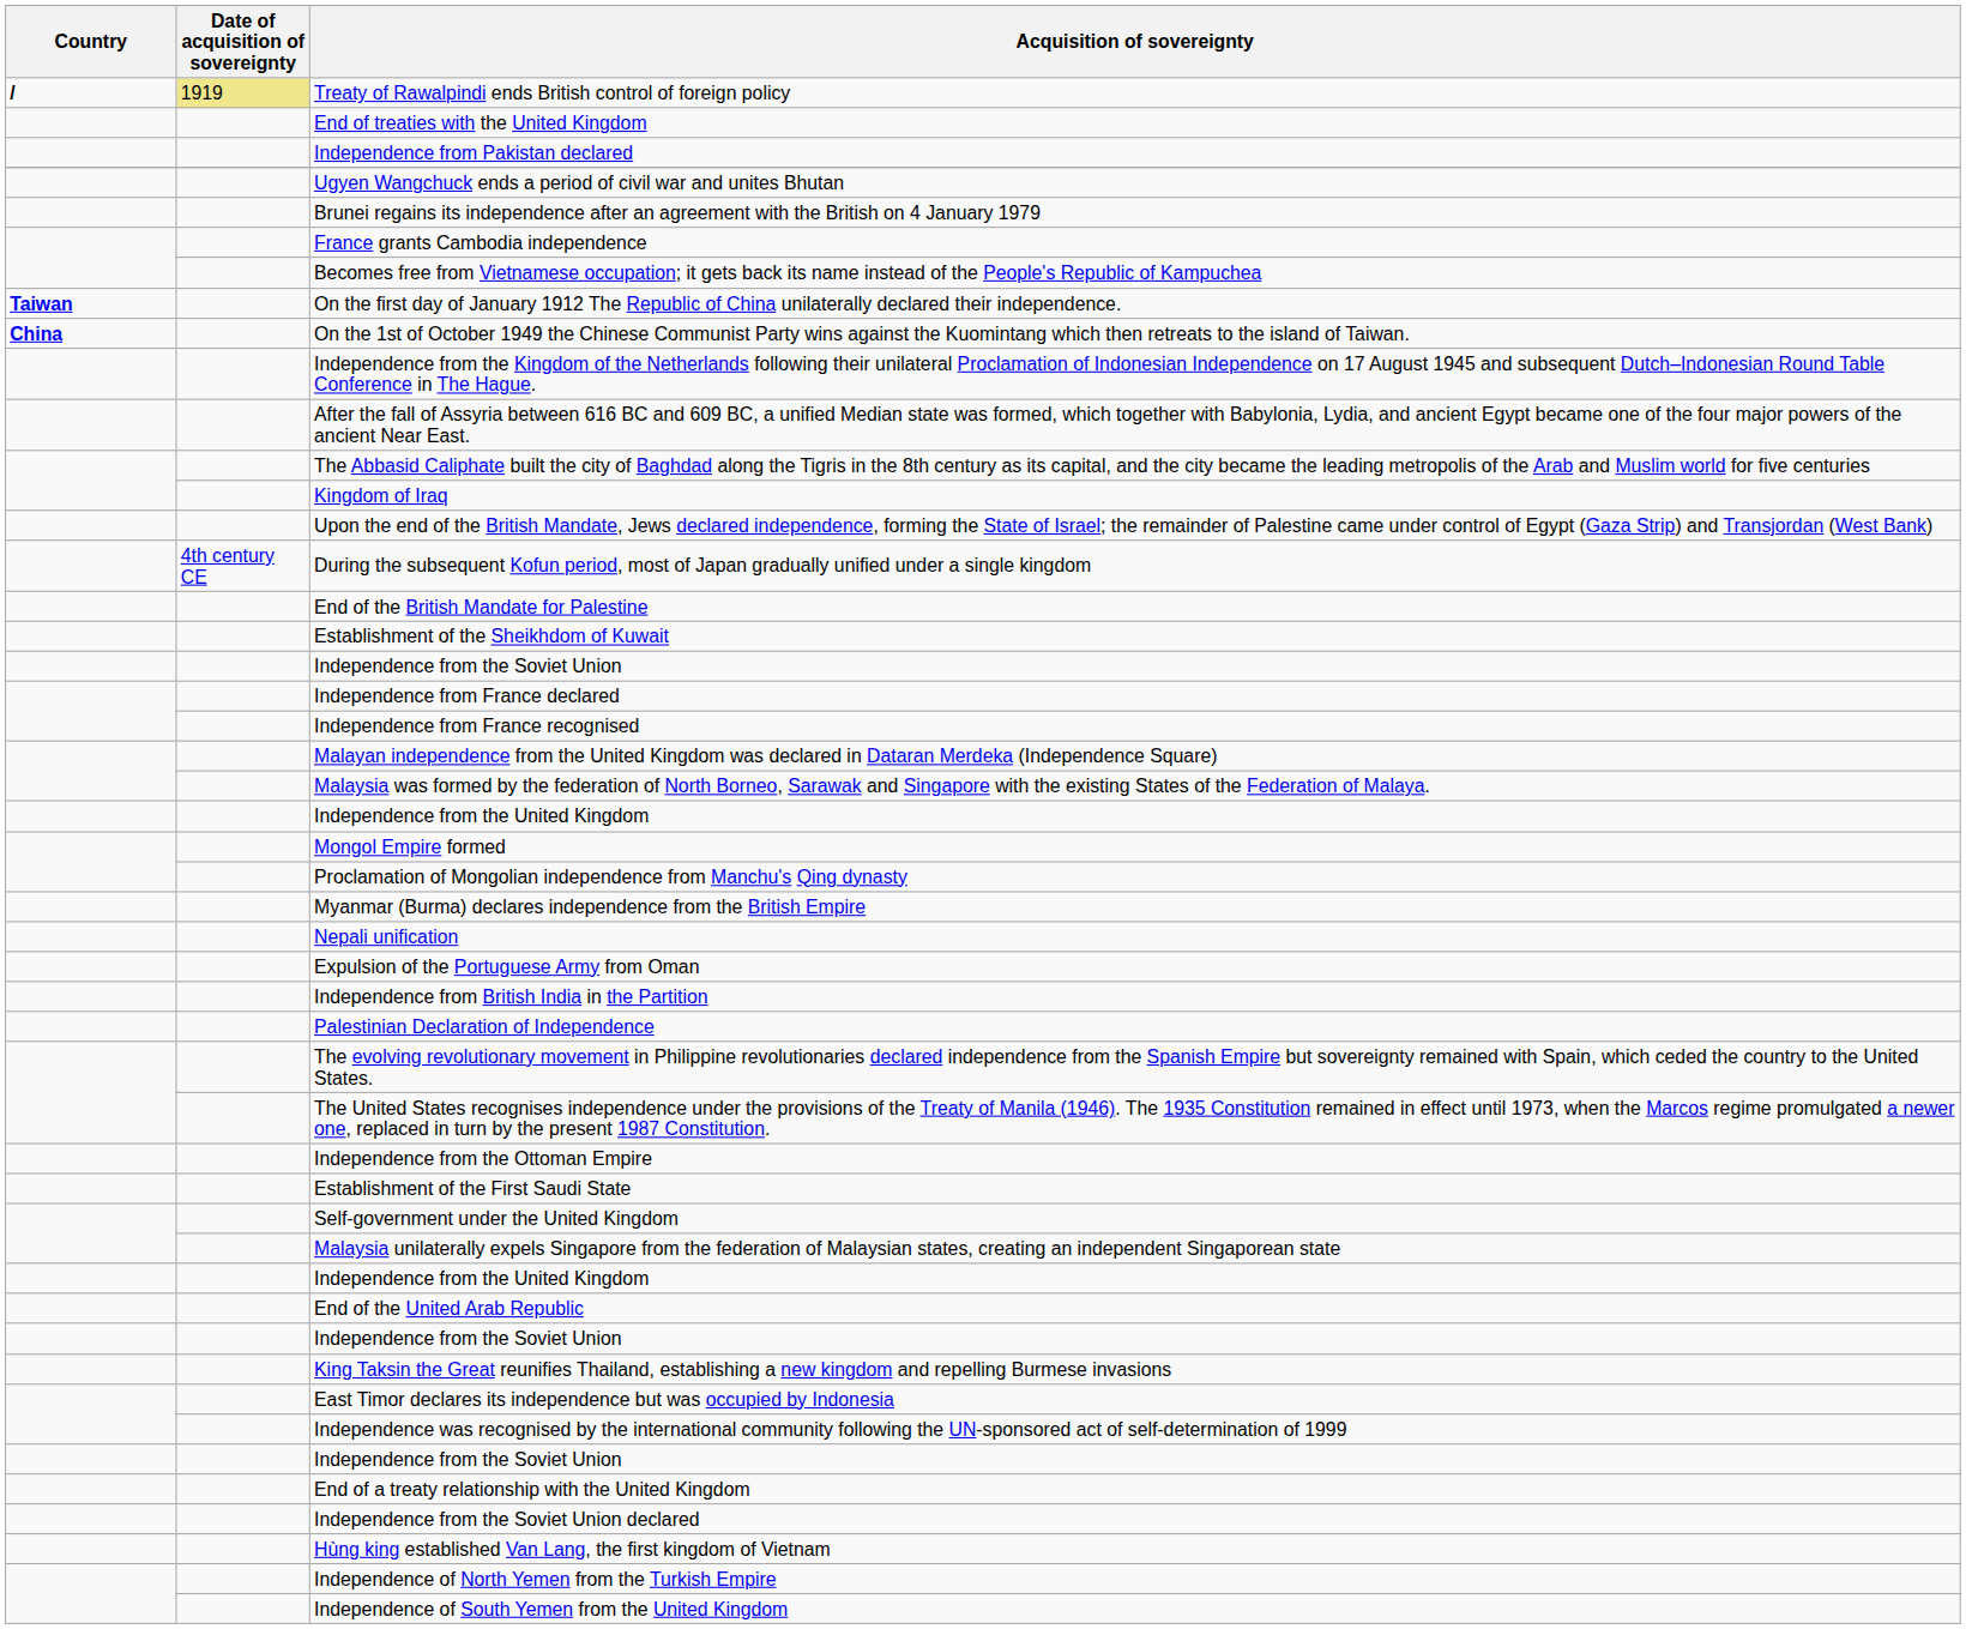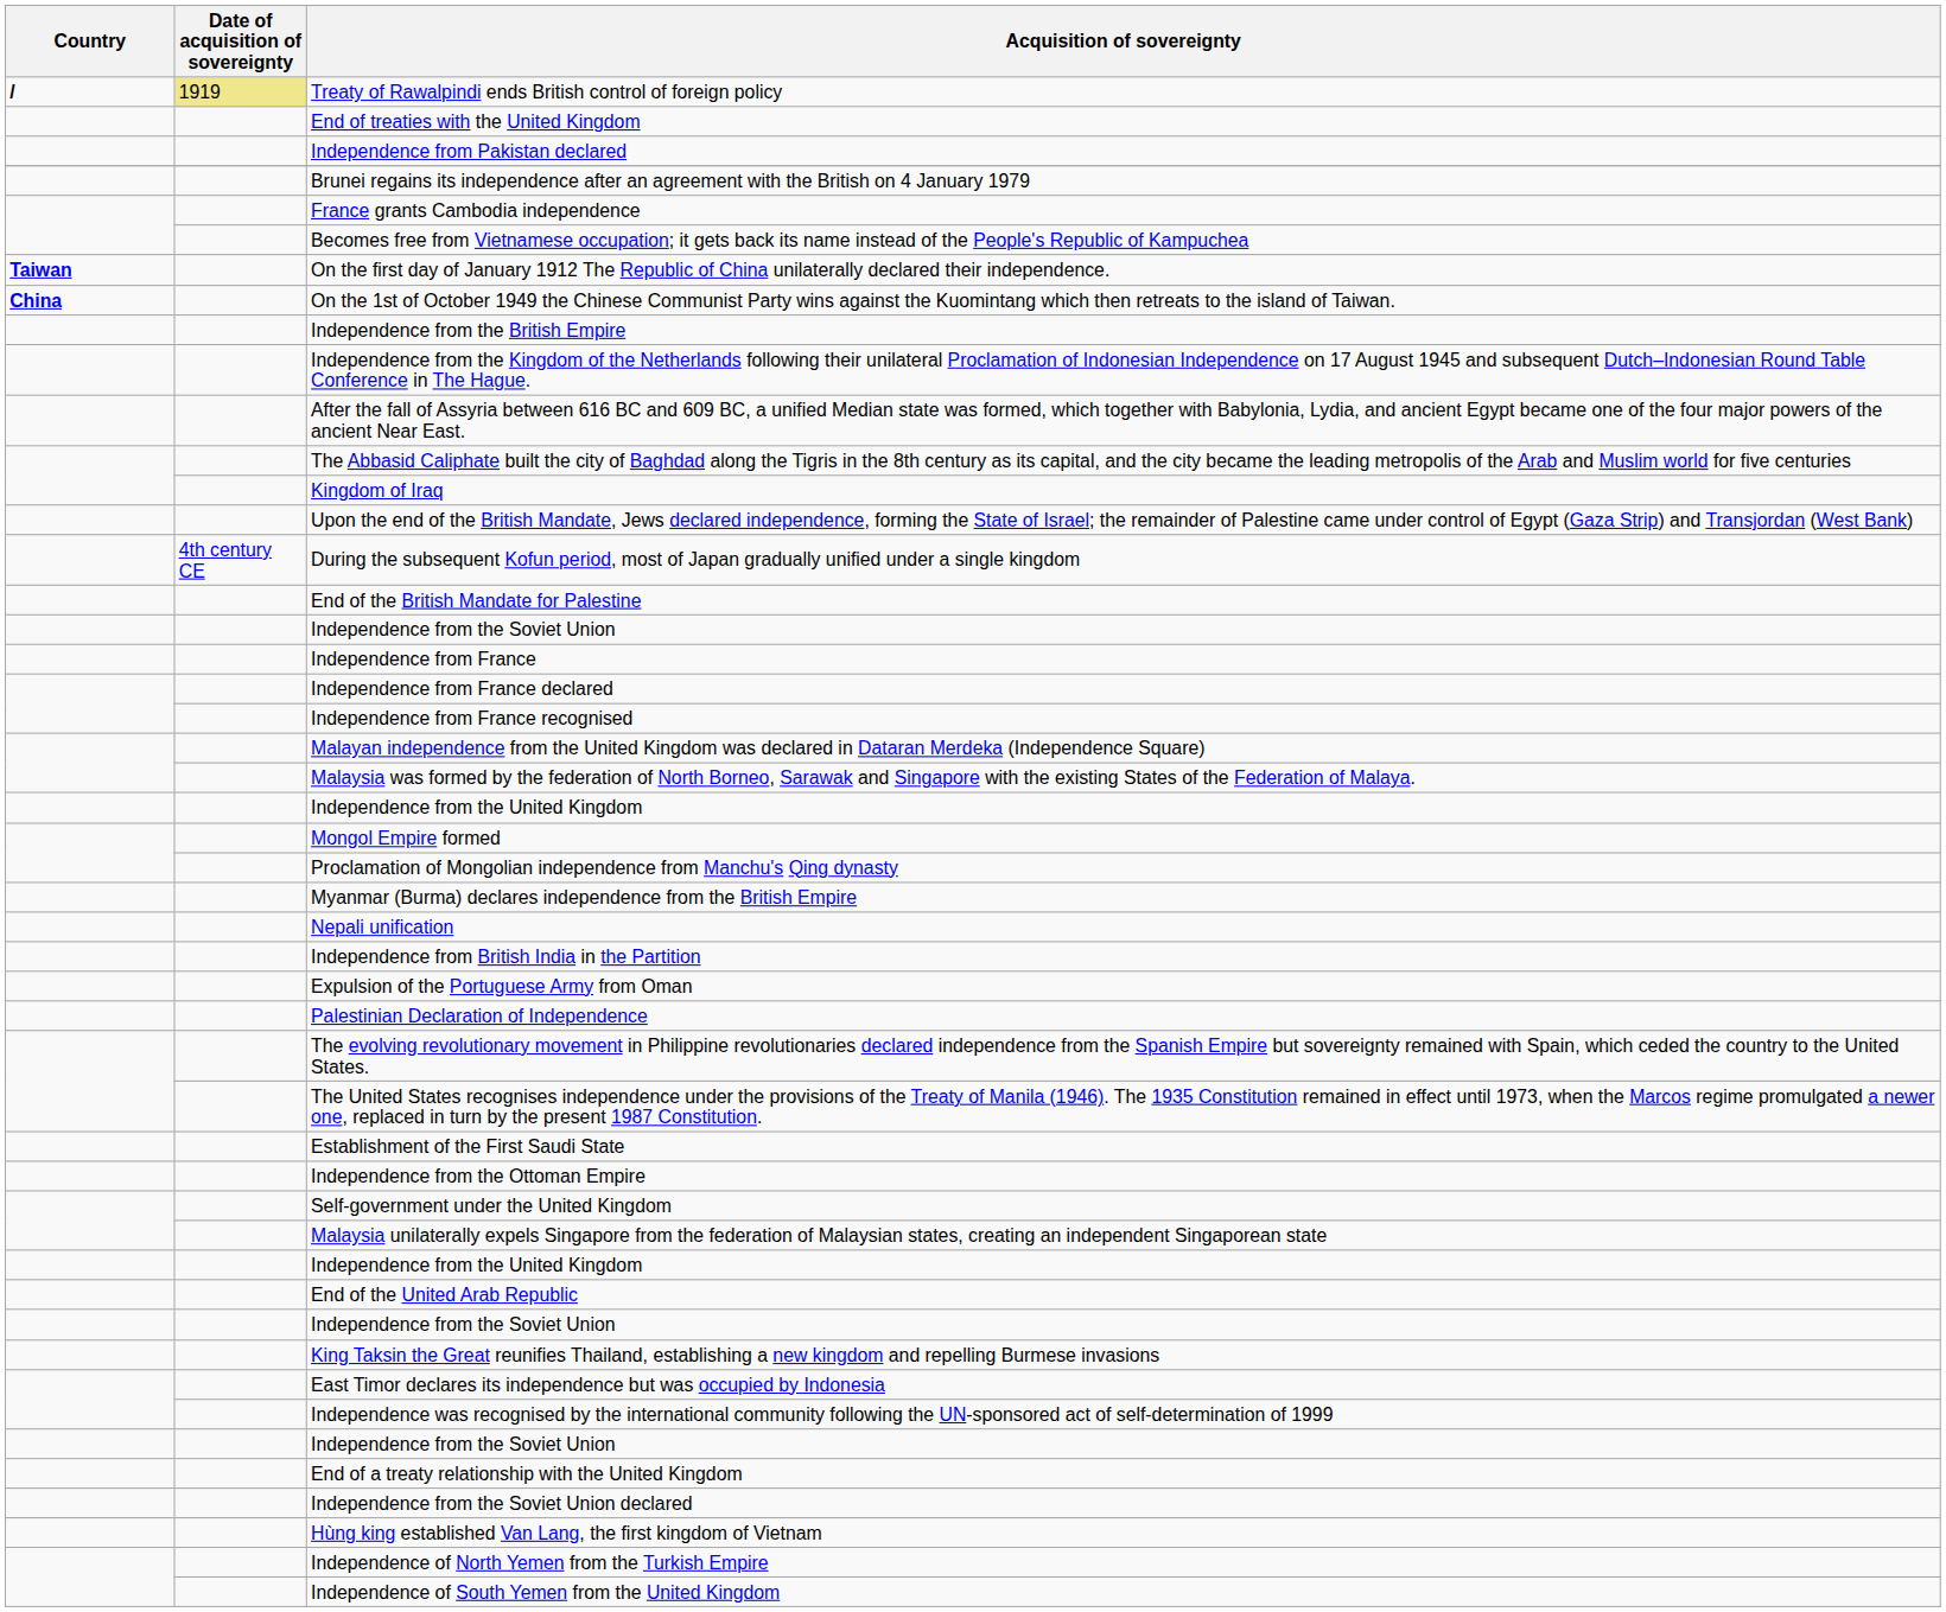 <table class="wikitable sortable" width="" style="font-size:95%;">
 <tr>
 <th width=130>Country</th>
 <th width=100>Date of acquisition of sovereignty</th>
 <th class=unsortable>Acquisition of sovereignty</th>
 </tr>
 <tr>
 <td><strong>/</strong></td>
 <td style="background: khaki;">1919</td>
 <td><a href='#'>Treaty of Rawalpindi</a> ends British control of foreign policy</td>
 </tr>
 <tr>
 <td><strong></strong></td>
 <td></td>
 <td><a href='#'>End of treaties with</a> the <a href='#'>United Kingdom</a></td>
 </tr>
 <tr>
 <td><strong></strong></td>
 <td></td>
 <td><a href='#'>Independence from Pakistan declared</a></td>
 </tr>
 <tr>
 </tr>
 <tr>
 <td><strong></strong></td>
 <td></td>
-<td><a href='#'>Ugyen Wangchuck</a> ends a period of civil war and unites Bhutan</td>
-</tr>
-<tr>
-<td><strong></strong></td>
-<td></td>
 <td>Brunei regains its independence after an agreement with the British on 4 January 1979</td>
 </tr>
 <tr>
 <td rowspan="2"><strong></strong></td>
 <td></td>
 <td><a href='#'>France</a> grants Cambodia independence</td>
 </tr>
 <tr>
 <td></td>
 <td>Becomes free from <a href='#'>Vietnamese occupation</a>; it gets back its name instead of the <a href='#'>People's Republic of Kampuchea</a></td>
 </tr>
 <tr>
 <td><strong> <a href='#'>Taiwan</a></strong></td>
 <td></td>
 <td>On the first day of January 1912 The <a href='#'>Republic of China</a> unilaterally declared their independence.</td>
 </tr>
 <tr>
 <td><strong> <a href='#'>China</a></strong></td>
 <td></td>
 <td>On the 1st of October 1949 the Chinese Communist Party wins against the Kuomintang which then retreats to the island of Taiwan.</td>
+</tr>
+<tr>
+<td><strong></strong></td>
+<td></td>
+<td>Independence from the <a href='#'>British Empire</a></td>
 </tr>
 <tr>
 <td><strong></strong></td>
 <td></td>
 <td>Independence from the <a href='#'>Kingdom of the Netherlands</a> following their unilateral <a href='#'>Proclamation of Indonesian Independence</a> on 17 August 1945 and subsequent <a href='#'>Dutch–Indonesian Round Table Conference</a> in <a href='#'>The Hague</a>.</td>
 </tr>
 <tr>
 <td><strong></strong></td>
 <td></td>
 <td>After the fall of Assyria between 616 BC and 609 BC, a unified Median state was formed, which together with Babylonia, Lydia, and ancient Egypt became one of the four major powers of the ancient Near East.</td>
 </tr>
 <tr>
 <td rowspan="2"><strong></strong></td>
 <td></td>
 <td>The <a href='#'>Abbasid Caliphate</a> built the city of <a href='#'>Baghdad</a> along the Tigris in the 8th century as its capital, and the city became the leading metropolis of the <a href='#'>Arab</a> and <a href='#'>Muslim world</a> for five centuries</td>
 </tr>
 <tr>
 <td></td>
 <td><a href='#'>Kingdom of Iraq</a></td>
 </tr>
 <tr>
 <td><strong></strong></td>
 <td></td>
 <td>Upon the end of the <a href='#'>British Mandate</a>, Jews <a href='#'>declared independence</a>, forming the <a href='#'>State of Israel</a>;  the remainder of Palestine came under control of Egypt (<a href='#'>Gaza Strip</a>) and <a href='#'>Transjordan</a> (<a href='#'>West Bank</a>)</td>
 </tr>
 <tr>
 <td><strong></strong></td>
 <td><a href='#'>4th century CE</a></td>
 <td>During the subsequent <a href='#'>Kofun period</a>, most of Japan gradually unified under a single kingdom</td>
 </tr>
 <tr>
 <td><strong></strong></td>
 <td></td>
 <td>End of the <a href='#'>British Mandate for Palestine</a></td>
 </tr>
 <tr>
 <td><strong></strong></td>
 <td></td>
-<td>Establishment of the <a href='#'>Sheikhdom of Kuwait</a></td>
+<td>Independence from the Soviet Union</td>
 </tr>
 <tr>
 <td><strong></strong></td>
 <td></td>
-<td>Independence from the Soviet Union</td>
+<td>Independence from France</td>
 </tr>
 <tr>
 <td rowspan="2"><strong></strong></td>
 <td></td>
 <td>Independence from France declared</td>
 </tr>
 <tr>
 <td></td>
 <td>Independence from France recognised</td>
 </tr>
 <tr>
 <td rowspan="2"><strong></strong></td>
 <td></td>
 <td><a href='#'>Malayan independence</a> from the United Kingdom was declared in <a href='#'>Dataran Merdeka</a> (Independence Square)</td>
 </tr>
 <tr>
 <td></td>
 <td><a href='#'>Malaysia</a> was formed by the federation of <a href='#'>North Borneo</a>, <a href='#'>Sarawak</a> and <a href='#'>Singapore</a> with the existing States of the <a href='#'>Federation of Malaya</a>.</td>
 </tr>
 <tr>
 <td><strong></strong></td>
 <td></td>
 <td>Independence from the United Kingdom</td>
 </tr>
 <tr>
 <td rowspan="2"><strong></strong></td>
 <td></td>
 <td><a href='#'>Mongol Empire</a> formed</td>
 </tr>
 <tr>
 <td></td>
 <td>Proclamation of Mongolian independence from <a href='#'>Manchu's</a> <a href='#'>Qing dynasty</a></td>
 </tr>
 <tr>
 <td><strong></strong></td>
 <td></td>
 <td>Myanmar (Burma) declares independence from the <a href='#'>British Empire</a></td>
 </tr>
 <tr>
 <td><strong></strong></td>
 <td></td>
 <td><a href='#'>Nepali unification</a></td>
 </tr>
 <tr>
 <td><strong></strong></td>
 <td></td>
-<td>Expulsion of the <a href='#'>Portuguese Army</a> from Oman</td>
+<td>Independence from <a href='#'>British India</a> in <a href='#'>the Partition</a></td>
 </tr>
 <tr>
 <td><strong></strong></td>
 <td></td>
-<td>Independence from <a href='#'>British India</a> in <a href='#'>the Partition</a></td>
+<td>Expulsion of the <a href='#'>Portuguese Army</a> from Oman</td>
 </tr>
 <tr>
 <td><strong></strong></td>
 <td></td>
 <td><a href='#'>Palestinian Declaration of Independence</a></td>
 </tr>
 <tr>
 <td rowspan="2"><strong></strong></td>
 <td></td>
 <td>The <a href='#'>evolving revolutionary movement</a> in Philippine revolutionaries <a href='#'>declared</a> independence from the <a href='#'>Spanish Empire</a> but sovereignty remained with Spain, which ceded the country to the United States.</td>
 </tr>
 <tr>
 <td></td>
 <td>The United States recognises independence under the provisions of the <a href='#'>Treaty of Manila (1946)</a>. The <a href='#'>1935 Constitution</a> remained in effect until 1973, when the <a href='#'>Marcos</a> regime promulgated <a href='#'>a newer one</a>, replaced in turn by the present <a href='#'>1987 Constitution</a>.</td>
 </tr>
 <tr>
 <td><strong></strong></td>
 <td></td>
-<td>Independence from the Ottoman Empire</td>
+<td>Establishment of the First Saudi State</td>
 </tr>
 <tr>
 <td><strong></strong></td>
 <td></td>
-<td>Establishment of the First Saudi State</td>
+<td>Independence from the Ottoman Empire</td>
 </tr>
 <tr>
 <td rowspan="2"><strong></strong></td>
 <td></td>
 <td>Self-government under the United Kingdom</td>
 </tr>
 <tr>
 <td></td>
 <td><a href='#'>Malaysia</a> unilaterally expels Singapore from the federation of Malaysian states, creating an independent Singaporean state</td>
 </tr>
 <tr>
 <td><strong></strong></td>
 <td></td>
 <td>Independence from the United Kingdom</td>
 </tr>
 <tr>
 <td><strong></strong></td>
 <td></td>
 <td>End of the <a href='#'>United Arab Republic</a></td>
 </tr>
 <tr>
 <td><strong></strong></td>
 <td></td>
 <td>Independence from the Soviet Union</td>
 </tr>
 <tr>
 <td><strong></strong></td>
 <td></td>
 <td><a href='#'>King Taksin the Great</a> reunifies Thailand, establishing a <a href='#'>new kingdom</a> and repelling Burmese invasions</td>
 </tr>
 <tr>
 <td rowspan="2"><strong></strong></td>
 <td></td>
 <td>East Timor declares its independence but was <a href='#'>occupied by Indonesia</a></td>
 </tr>
 <tr>
 <td></td>
 <td>Independence was recognised by the international community following the <a href='#'>UN</a>-sponsored act of self-determination of 1999</td>
 </tr>
 <tr>
 <td nowrap=""><strong></strong></td>
 <td></td>
 <td>Independence from the Soviet Union</td>
 </tr>
 <tr>
 <td><strong></strong></td>
 <td></td>
 <td>End of a treaty relationship with the United Kingdom</td>
 </tr>
 <tr>
 <td><strong></strong></td>
 <td></td>
 <td>Independence from the Soviet Union declared</td>
 </tr>
 <tr>
 <td><strong></strong></td>
 <td></td>
 <td><a href='#'>Hùng king</a> established <a href='#'>Van Lang</a>, the first kingdom of Vietnam</td>
 </tr>
 <tr>
 <td rowspan="2"><strong></strong></td>
 <td></td>
 <td>Independence of <a href='#'>North Yemen</a> from the <a href='#'>Turkish Empire</a></td>
 </tr>
 <tr>
 <td></td>
 <td>Independence of <a href='#'>South Yemen</a> from the <a href='#'>United Kingdom</a></td>
 </tr>
 </table>
